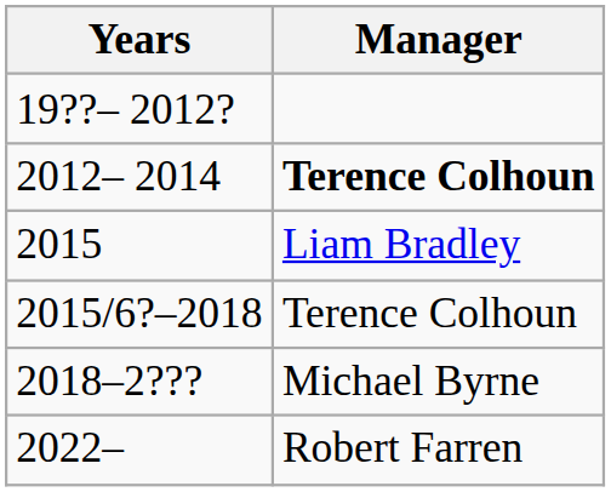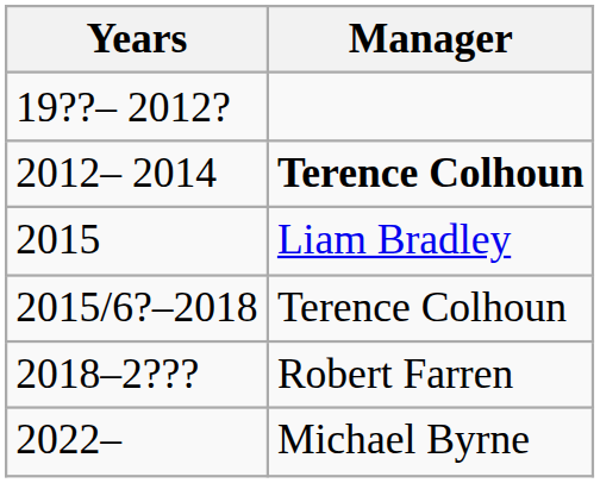 <table class="wikitable">
 <tr>
 <th>Years</th>
 <th>Manager</th>
 </tr>
 <tr>
 <td>19??– 2012?</td>
 <td></td>
 </tr>
 <tr>
 <td> 2012– 2014</td>
 <td><strong>Terence Colhoun</strong></td>
 </tr>
 <tr>
 <td>2015</td>
 <td><a href='#'>Liam Bradley</a></td>
 </tr>
 <tr>
 <td>2015/6?–2018</td>
 <td>Terence Colhoun</td>
 </tr>
 <tr>
 <td>2018–2???</td>
-<td>Michael Byrne</td>
+<td>Robert Farren</td>
 </tr>
 <tr>
 <td> 2022–</td>
-<td>Robert Farren</td>
+<td>Michael Byrne</td>
 </tr>
 </table>
